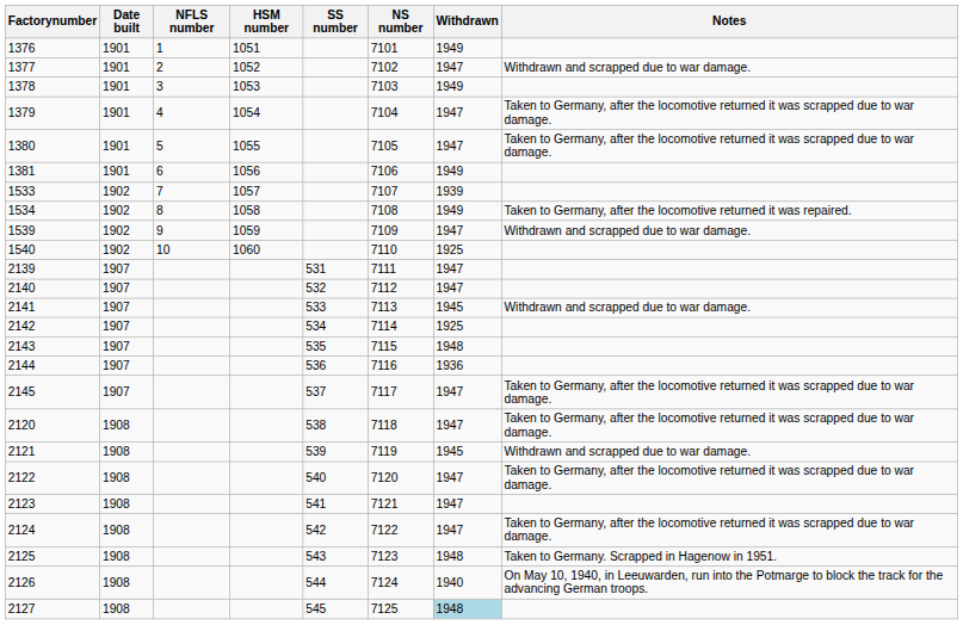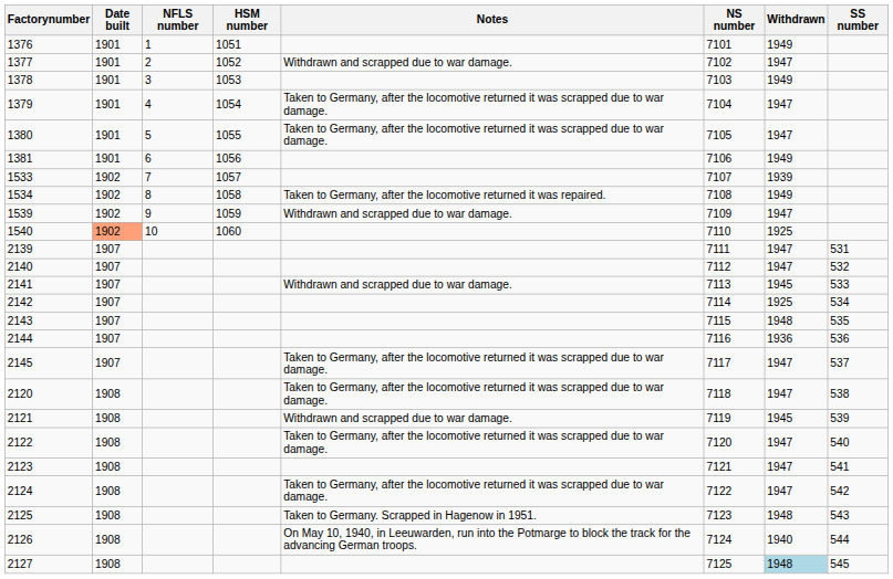 <table class="wikitable" style="float">
 <tr>
 <th>Factorynumber</th>
 <th>Date built</th>
 <th>NFLS number</th>
 <th>HSM number</th>
-<th>SS number</th>
+<th>Notes</th>
 <th>NS number</th>
 <th>Withdrawn</th>
-<th>Notes</th>
+<th>SS number</th>
 </tr>
 <tr>
 <td>1376</td>
 <td>1901</td>
 <td>1</td>
 <td>1051</td>
 <td></td>
 <td>7101</td>
 <td>1949</td>
 <td></td>
 </tr>
 <tr>
 <td>1377</td>
 <td>1901</td>
 <td>2</td>
 <td>1052</td>
-<td></td>
+<td>Withdrawn and scrapped due to war damage.</td>
 <td>7102</td>
 <td>1947</td>
-<td>Withdrawn and scrapped due to war damage.</td>
+<td></td>
 </tr>
 <tr>
 <td>1378</td>
 <td>1901</td>
 <td>3</td>
 <td>1053</td>
 <td></td>
 <td>7103</td>
 <td>1949</td>
 <td></td>
 </tr>
 <tr>
 <td>1379</td>
 <td>1901</td>
 <td>4</td>
 <td>1054</td>
-<td></td>
+<td>Taken to Germany, after the locomotive returned it was scrapped due to war damage.</td>
 <td>7104</td>
 <td>1947</td>
-<td>Taken to Germany, after the locomotive returned it was scrapped due to war damage.</td>
+<td></td>
 </tr>
 <tr>
 <td>1380</td>
 <td>1901</td>
 <td>5</td>
 <td>1055</td>
-<td></td>
+<td>Taken to Germany, after the locomotive returned it was scrapped due to war damage.</td>
 <td>7105</td>
 <td>1947</td>
-<td>Taken to Germany, after the locomotive returned it was scrapped due to war damage.</td>
+<td></td>
 </tr>
 <tr>
 <td>1381</td>
 <td>1901</td>
 <td>6</td>
 <td>1056</td>
 <td></td>
 <td>7106</td>
 <td>1949</td>
 <td></td>
 </tr>
 <tr>
 <td>1533</td>
 <td>1902</td>
 <td>7</td>
 <td>1057</td>
 <td></td>
 <td>7107</td>
 <td>1939</td>
 <td></td>
 </tr>
 <tr>
 <td>1534</td>
 <td>1902</td>
 <td>8</td>
 <td>1058</td>
-<td></td>
+<td>Taken to Germany, after the locomotive returned it was repaired.</td>
 <td>7108</td>
 <td>1949</td>
-<td>Taken to Germany, after the locomotive returned it was repaired.</td>
+<td></td>
 </tr>
 <tr>
 <td>1539</td>
 <td>1902</td>
 <td>9</td>
 <td>1059</td>
-<td></td>
+<td>Withdrawn and scrapped due to war damage.</td>
 <td>7109</td>
 <td>1947</td>
-<td>Withdrawn and scrapped due to war damage.</td>
+<td></td>
 </tr>
 <tr>
 <td>1540</td>
-<td>1902</td>
+<td style="background: lightsalmon;">1902</td>
 <td>10</td>
 <td>1060</td>
 <td></td>
 <td>7110</td>
 <td>1925</td>
 <td></td>
 </tr>
 <tr>
 <td>2139</td>
 <td>1907</td>
 <td></td>
 <td></td>
-<td>531</td>
+<td></td>
 <td>7111</td>
 <td>1947</td>
-<td></td>
+<td>531</td>
 </tr>
 <tr>
 <td>2140</td>
 <td>1907</td>
 <td></td>
 <td></td>
-<td>532</td>
+<td></td>
 <td>7112</td>
 <td>1947</td>
-<td></td>
+<td>532</td>
 </tr>
 <tr>
 <td>2141</td>
 <td>1907</td>
 <td></td>
 <td></td>
-<td>533</td>
+<td>Withdrawn and scrapped due to war damage.</td>
 <td>7113</td>
 <td>1945</td>
-<td>Withdrawn and scrapped due to war damage.</td>
+<td>533</td>
 </tr>
 <tr>
 <td>2142</td>
 <td>1907</td>
 <td></td>
 <td></td>
-<td>534</td>
+<td></td>
 <td>7114</td>
 <td>1925</td>
-<td></td>
+<td>534</td>
 </tr>
 <tr>
 <td>2143</td>
 <td>1907</td>
 <td></td>
 <td></td>
-<td>535</td>
+<td></td>
 <td>7115</td>
 <td>1948</td>
-<td></td>
+<td>535</td>
 </tr>
 <tr>
 <td>2144</td>
 <td>1907</td>
 <td></td>
 <td></td>
-<td>536</td>
+<td></td>
 <td>7116</td>
 <td>1936</td>
-<td></td>
+<td>536</td>
 </tr>
 <tr>
 <td>2145</td>
 <td>1907</td>
 <td></td>
 <td></td>
-<td>537</td>
+<td>Taken to Germany, after the locomotive returned it was scrapped due to war damage.</td>
 <td>7117</td>
 <td>1947</td>
-<td>Taken to Germany, after the locomotive returned it was scrapped due to war damage.</td>
+<td>537</td>
 </tr>
 <tr>
 <td>2120</td>
 <td>1908</td>
 <td></td>
 <td></td>
-<td>538</td>
+<td>Taken to Germany, after the locomotive returned it was scrapped due to war damage.</td>
 <td>7118</td>
 <td>1947</td>
-<td>Taken to Germany, after the locomotive returned it was scrapped due to war damage.</td>
+<td>538</td>
 </tr>
 <tr>
 <td>2121</td>
 <td>1908</td>
 <td></td>
 <td></td>
-<td>539</td>
+<td>Withdrawn and scrapped due to war damage.</td>
 <td>7119</td>
 <td>1945</td>
-<td>Withdrawn and scrapped due to war damage.</td>
+<td>539</td>
 </tr>
 <tr>
 <td>2122</td>
 <td>1908</td>
 <td></td>
 <td></td>
-<td>540</td>
+<td>Taken to Germany, after the locomotive returned it was scrapped due to war damage.</td>
 <td>7120</td>
 <td>1947</td>
-<td>Taken to Germany, after the locomotive returned it was scrapped due to war damage.</td>
+<td>540</td>
 </tr>
 <tr>
 <td>2123</td>
 <td>1908</td>
 <td></td>
 <td></td>
-<td>541</td>
+<td></td>
 <td>7121</td>
 <td>1947</td>
-<td></td>
+<td>541</td>
 </tr>
 <tr>
 <td>2124</td>
 <td>1908</td>
 <td></td>
 <td></td>
-<td>542</td>
+<td>Taken to Germany, after the locomotive returned it was scrapped due to war damage.</td>
 <td>7122</td>
 <td>1947</td>
-<td>Taken to Germany, after the locomotive returned it was scrapped due to war damage.</td>
+<td>542</td>
 </tr>
 <tr>
 <td>2125</td>
 <td>1908</td>
 <td></td>
 <td></td>
-<td>543</td>
+<td>Taken to Germany. Scrapped in Hagenow in 1951.</td>
 <td>7123</td>
 <td>1948</td>
-<td>Taken to Germany. Scrapped in Hagenow in 1951.</td>
+<td>543</td>
 </tr>
 <tr>
 <td>2126</td>
 <td>1908</td>
 <td></td>
 <td></td>
-<td>544</td>
+<td>On May 10, 1940, in Leeuwarden, run into the Potmarge to block the track for the advancing German troops.</td>
 <td>7124</td>
 <td>1940</td>
-<td>On May 10, 1940, in Leeuwarden, run into the Potmarge to block the track for the advancing German troops.</td>
+<td>544</td>
 </tr>
 <tr>
 <td>2127</td>
 <td>1908</td>
 <td></td>
 <td></td>
-<td>545</td>
+<td></td>
 <td>7125</td>
 <td style="background: lightblue;">1948</td>
-<td></td>
+<td>545</td>
 </tr>
 </table>
